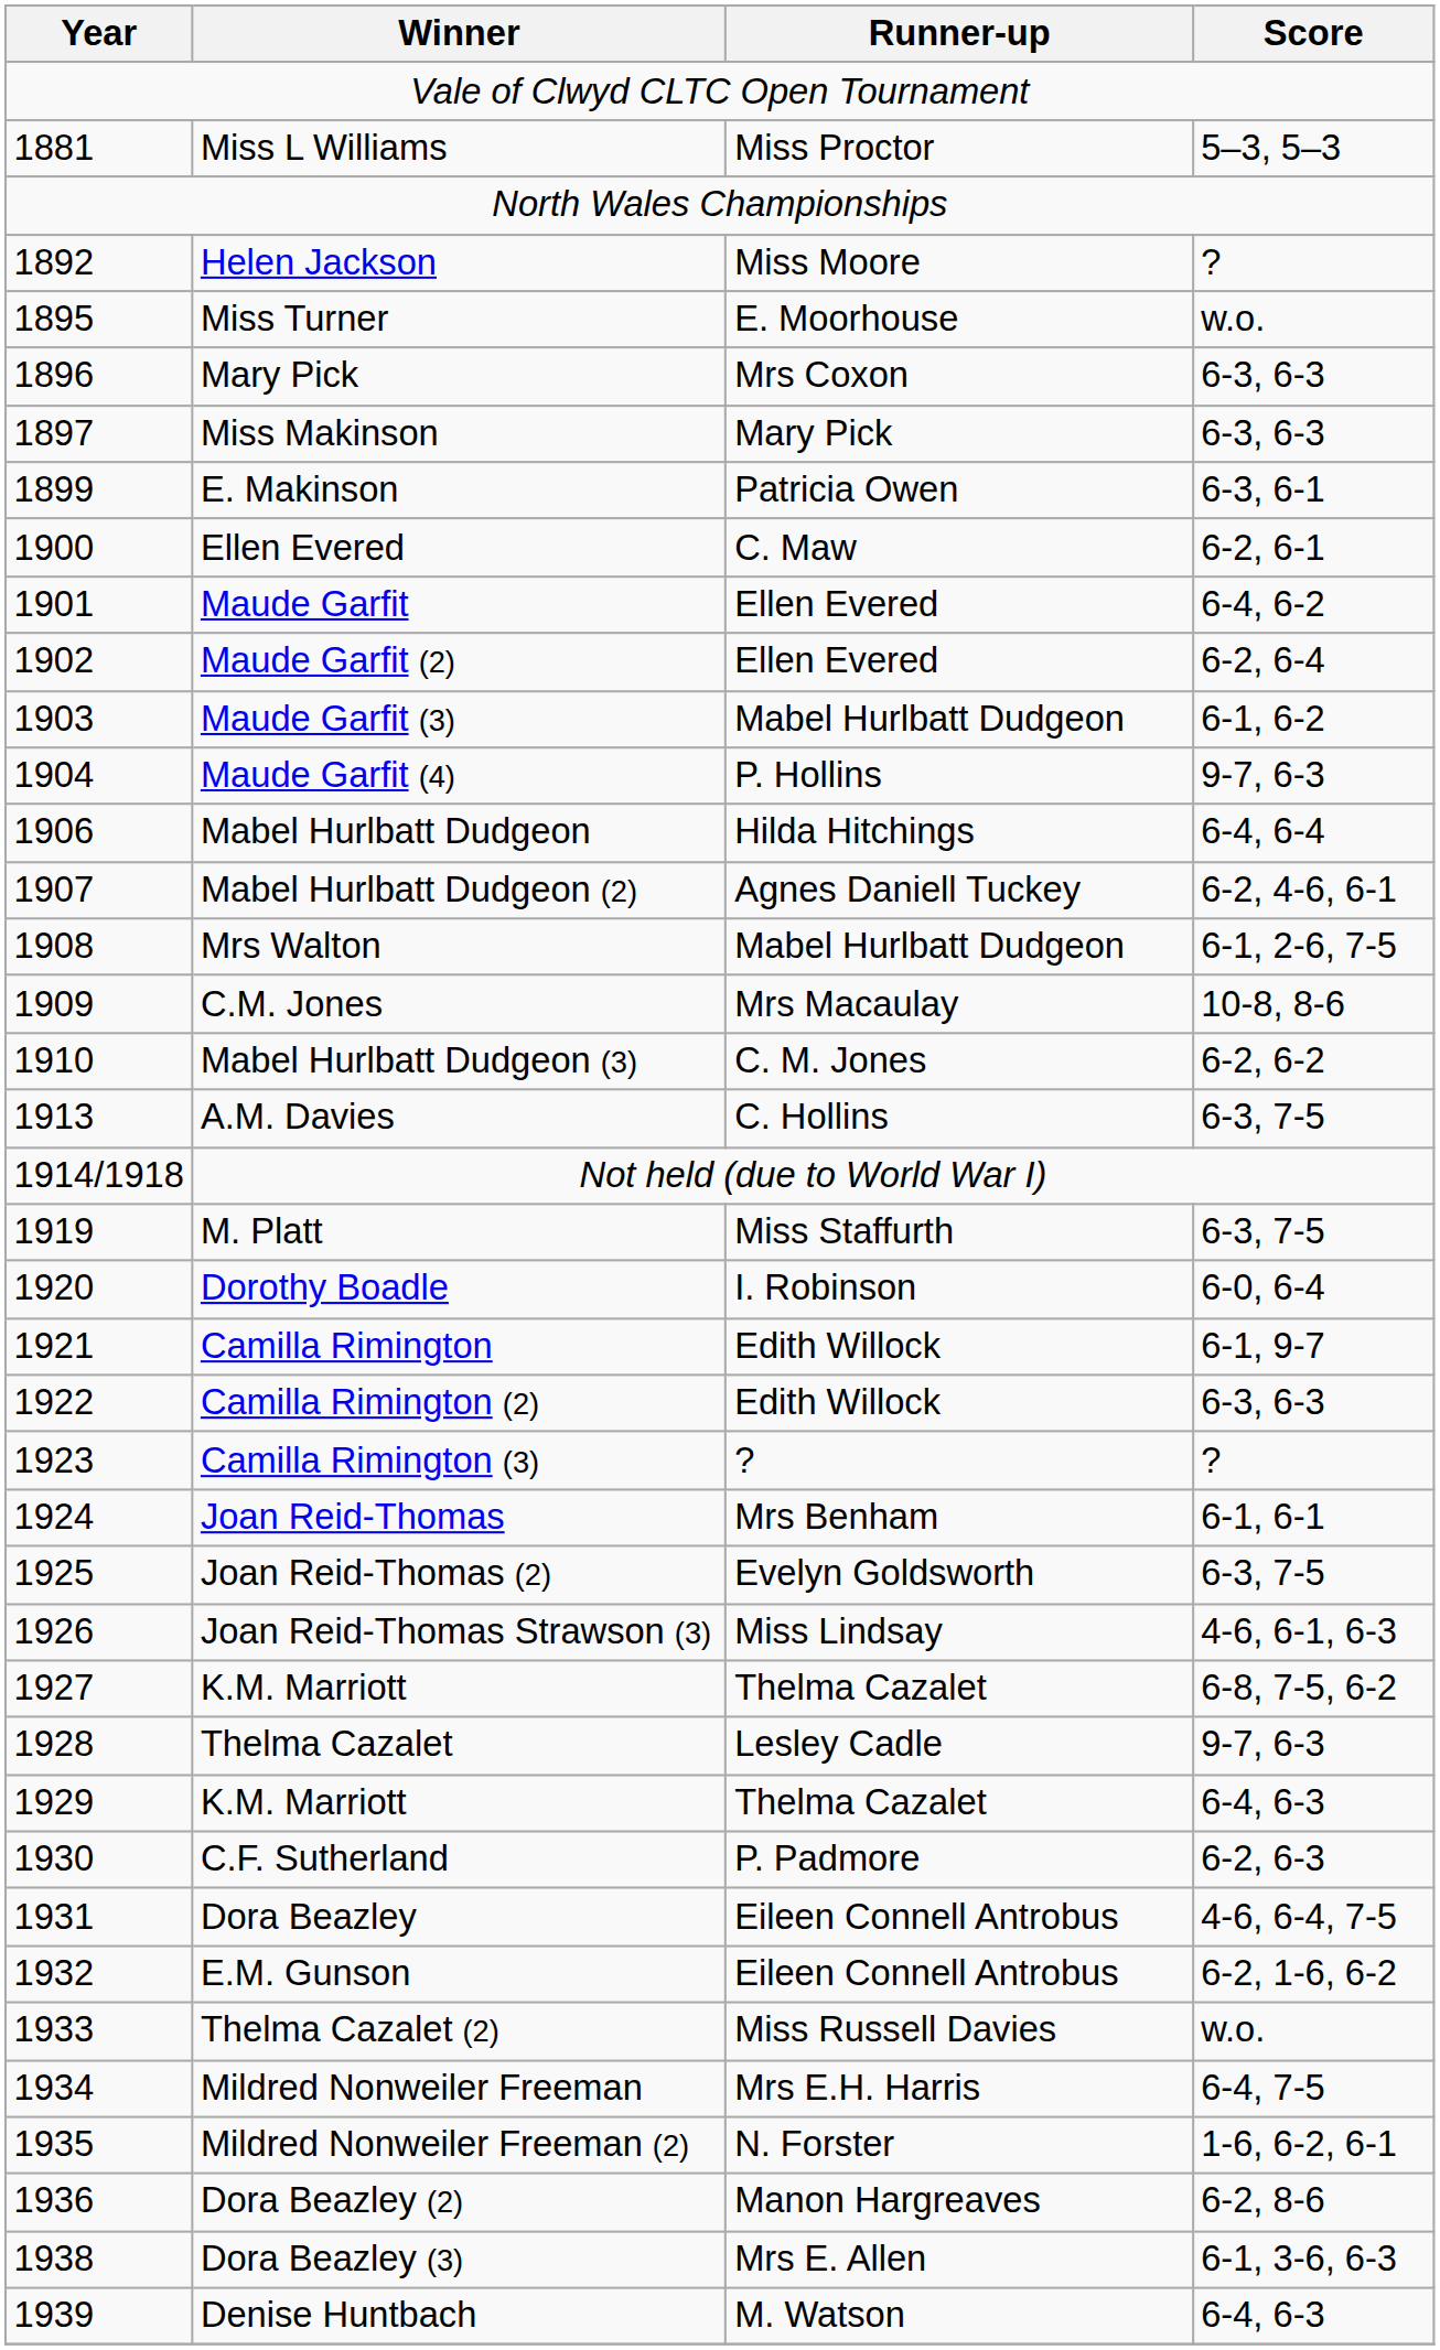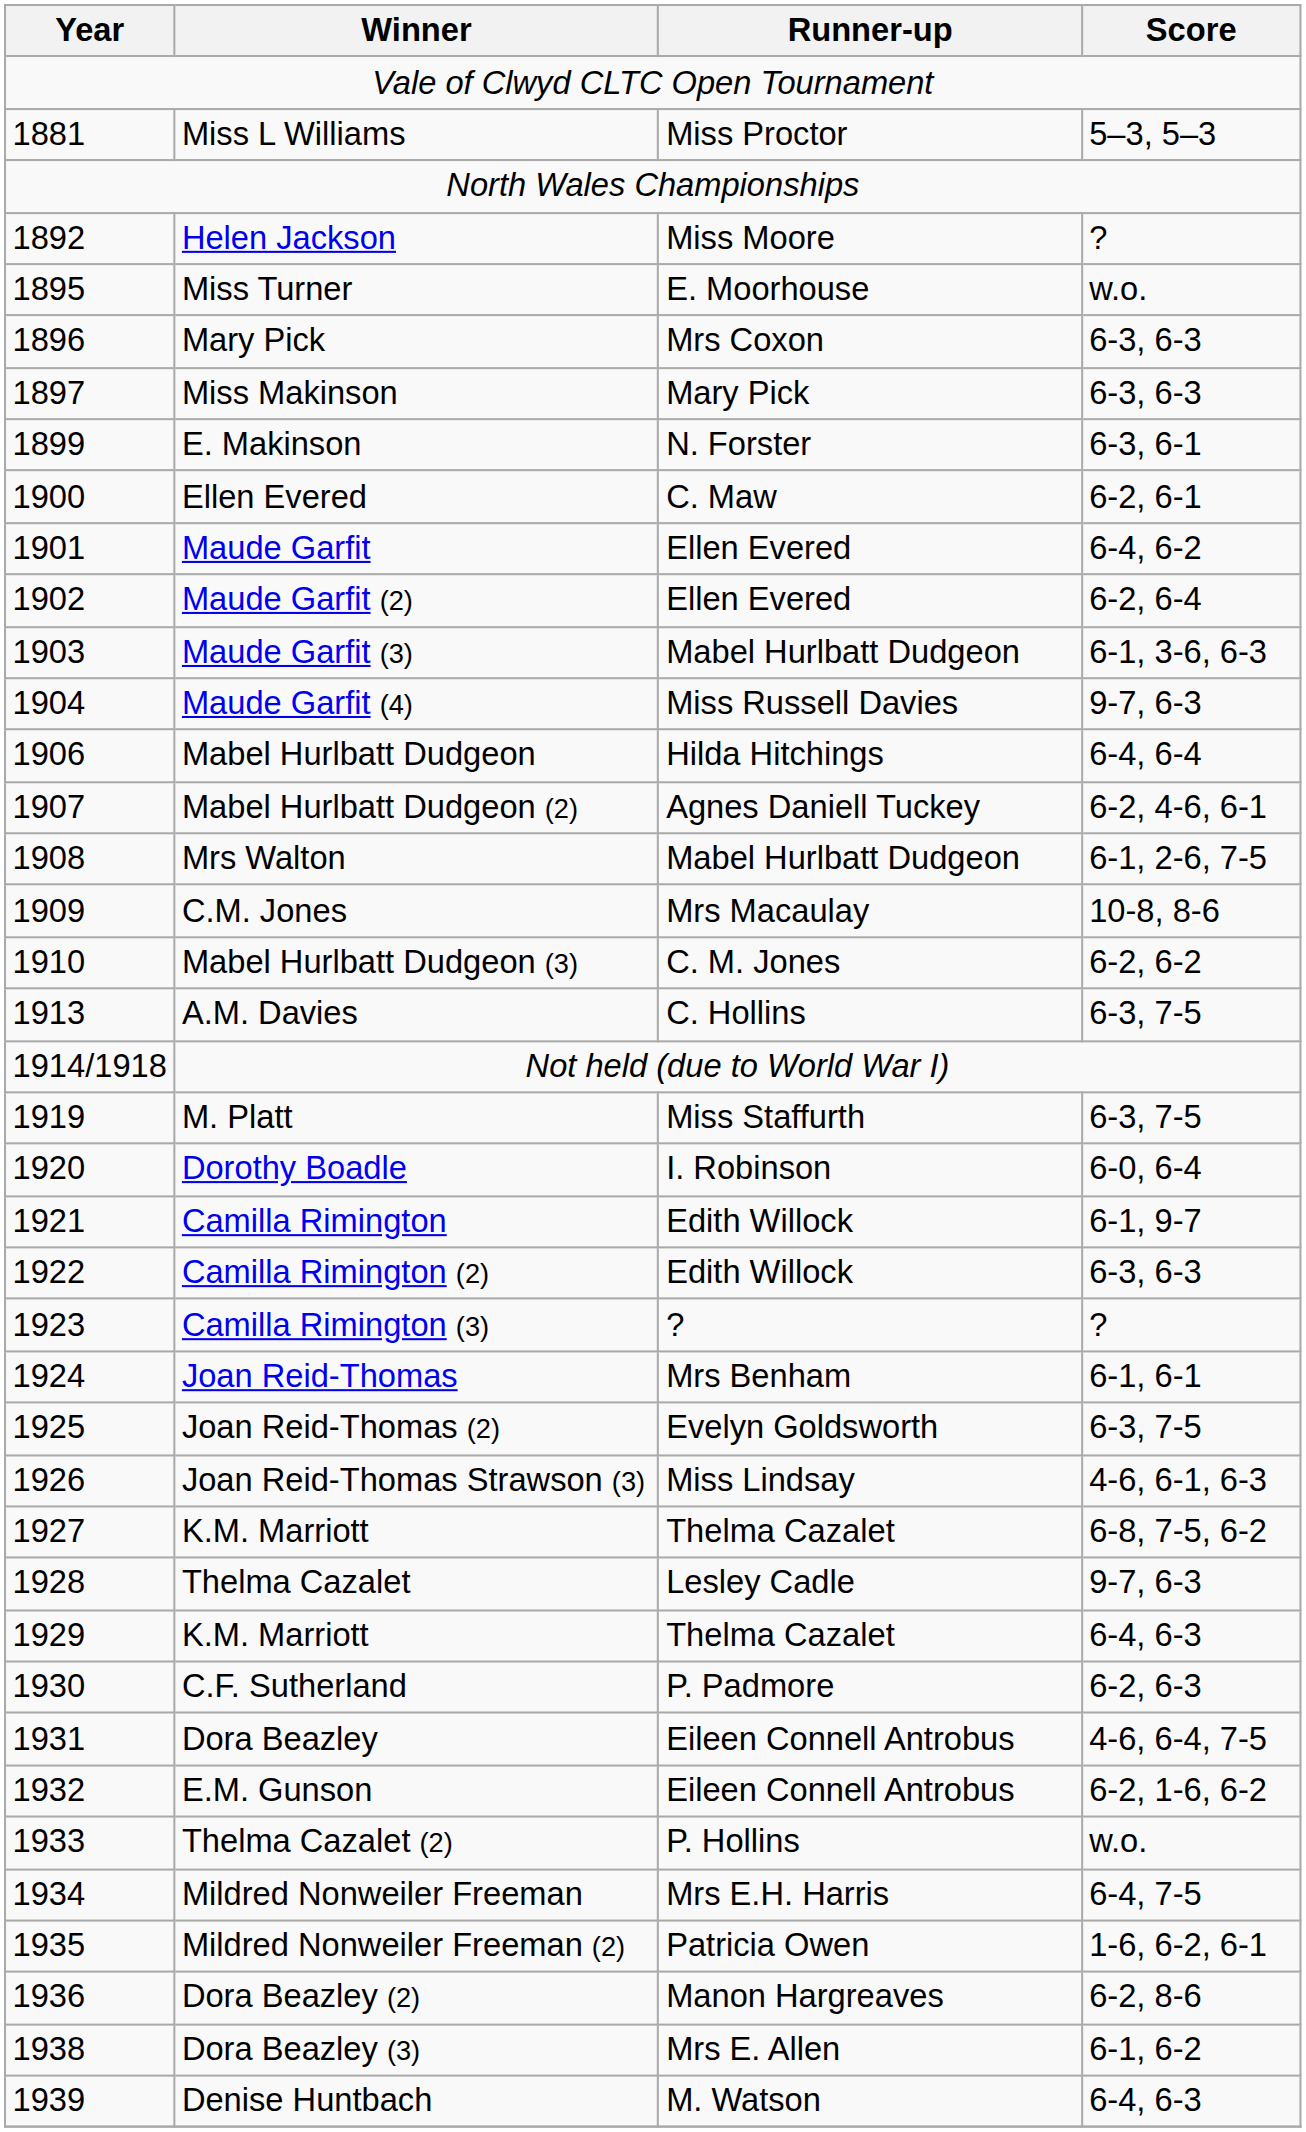 <table class="wikitable">
 <tr>
 <th style="width:60px;">Year</th>
 <th style="width:230px;">Winner</th>
 <th style="width:200px;">Runner-up</th>
 <th style="width:100px;">Score</th>
 </tr>
 <tr>
 <td colspan=4 align=center><em>Vale of Clwyd CLTC Open Tournament</em></td>
 </tr>
 <tr>
 <td>1881</td>
 <td> Miss L Williams</td>
 <td> Miss Proctor</td>
 <td>5–3, 5–3</td>
 </tr>
 <tr>
 <td colspan=4 align=center><em>North Wales Championships</em></td>
 </tr>
 <tr>
 <td>1892</td>
 <td> <a href='#'>Helen Jackson</a></td>
 <td>  Miss Moore</td>
 <td>?</td>
 </tr>
 <tr>
 <td>1895</td>
 <td> Miss Turner</td>
 <td> E. Moorhouse</td>
 <td>w.o.</td>
 </tr>
 <tr>
 <td>1896</td>
 <td> Mary Pick</td>
 <td> Mrs Coxon</td>
 <td>6-3, 6-3</td>
 </tr>
 <tr>
 <td>1897</td>
 <td> Miss Makinson</td>
 <td>  Mary Pick</td>
 <td>6-3, 6-3</td>
 </tr>
 <tr>
 <td>1899</td>
 <td> E. Makinson</td>
-<td> Patricia Owen</td>
+<td>  N. Forster</td>
 <td>6-3, 6-1</td>
 </tr>
 <tr>
 <td>1900</td>
 <td> Ellen Evered</td>
 <td>  C. Maw</td>
 <td>6-2, 6-1</td>
 </tr>
 <tr>
 <td>1901</td>
 <td> <a href='#'>Maude Garfit</a></td>
 <td> Ellen Evered</td>
 <td>6-4, 6-2</td>
 </tr>
 <tr>
 <td>1902</td>
 <td> <a href='#'>Maude Garfit</a> <small>(2)</small></td>
 <td> Ellen Evered</td>
 <td>6-2, 6-4</td>
 </tr>
 <tr>
 <td>1903</td>
 <td> <a href='#'>Maude Garfit</a> <small>(3)</small></td>
 <td> Mabel Hurlbatt Dudgeon</td>
-<td>6-1, 6-2</td>
+<td>6-1, 3-6, 6-3</td>
 </tr>
 <tr>
 <td>1904</td>
 <td> <a href='#'>Maude Garfit</a> <small>(4)</small></td>
-<td> P. Hollins</td>
+<td> Miss Russell Davies</td>
 <td>9-7, 6-3</td>
 </tr>
 <tr>
 <td>1906</td>
 <td> Mabel Hurlbatt Dudgeon</td>
 <td>  Hilda Hitchings</td>
 <td>6-4, 6-4</td>
 </tr>
 <tr>
 <td>1907</td>
 <td> Mabel Hurlbatt Dudgeon <small>(2)</small></td>
 <td>  Agnes Daniell Tuckey</td>
 <td>6-2, 4-6, 6-1</td>
 </tr>
 <tr>
 <td>1908</td>
 <td> Mrs Walton</td>
 <td> Mabel Hurlbatt Dudgeon</td>
 <td>6-1, 2-6, 7-5</td>
 </tr>
 <tr>
 <td>1909</td>
 <td> C.M. Jones</td>
 <td> Mrs Macaulay</td>
 <td>10-8, 8-6</td>
 </tr>
 <tr>
 <td>1910</td>
 <td> Mabel Hurlbatt Dudgeon <small>(3)</small></td>
 <td> C. M. Jones</td>
 <td>6-2, 6-2</td>
 </tr>
 <tr>
 <td>1913</td>
 <td> A.M. Davies</td>
 <td> C. Hollins</td>
 <td>6-3, 7-5</td>
 </tr>
 <tr>
 <td>1914/1918</td>
 <td colspan=4 align=center><em>Not held (due to World War I)</em></td>
 </tr>
 <tr>
 <td>1919</td>
 <td> M. Platt</td>
 <td> Miss Staffurth</td>
 <td>6-3, 7-5</td>
 </tr>
 <tr>
 <td>1920</td>
 <td> <a href='#'>Dorothy Boadle</a></td>
 <td> I. Robinson</td>
 <td>6-0, 6-4</td>
 </tr>
 <tr>
 <td>1921</td>
 <td> <a href='#'>Camilla Rimington</a></td>
 <td> Edith Willock</td>
 <td>6-1, 9-7</td>
 </tr>
 <tr>
 <td>1922</td>
 <td> <a href='#'>Camilla Rimington</a> <small>(2)</small></td>
 <td> Edith Willock</td>
 <td>6-3, 6-3</td>
 </tr>
 <tr>
 <td>1923</td>
 <td> <a href='#'>Camilla Rimington</a> <small>(3)</small></td>
 <td>?</td>
 <td>?</td>
 </tr>
 <tr>
 <td>1924</td>
 <td> <a href='#'>Joan Reid-Thomas</a></td>
 <td> Mrs Benham</td>
 <td>6-1, 6-1</td>
 </tr>
 <tr>
 <td>1925</td>
 <td> Joan Reid-Thomas <small>(2)</small></td>
 <td> Evelyn Goldsworth</td>
 <td>6-3, 7-5</td>
 </tr>
 <tr>
 <td>1926</td>
 <td> Joan Reid-Thomas Strawson <small>(3)</small></td>
 <td> Miss Lindsay</td>
 <td>4-6, 6-1, 6-3</td>
 </tr>
 <tr>
 <td>1927</td>
 <td> K.M. Marriott</td>
 <td> Thelma Cazalet</td>
 <td>6-8, 7-5, 6-2</td>
 </tr>
 <tr>
 <td>1928</td>
 <td> Thelma Cazalet</td>
 <td> Lesley Cadle</td>
 <td>9-7, 6-3</td>
 </tr>
 <tr>
 <td>1929</td>
 <td> K.M. Marriott</td>
 <td> Thelma Cazalet</td>
 <td>6-4, 6-3</td>
 </tr>
 <tr>
 <td>1930</td>
 <td> C.F. Sutherland</td>
 <td> P. Padmore</td>
 <td>6-2, 6-3</td>
 </tr>
 <tr>
 <td>1931</td>
 <td> Dora Beazley</td>
 <td> Eileen Connell Antrobus</td>
 <td>4-6, 6-4, 7-5</td>
 </tr>
 <tr>
 <td>1932</td>
 <td> E.M. Gunson</td>
 <td> Eileen Connell Antrobus</td>
 <td>6-2, 1-6, 6-2</td>
 </tr>
 <tr>
 <td>1933</td>
 <td> Thelma Cazalet <small>(2)</small></td>
-<td> Miss Russell Davies</td>
+<td> P. Hollins</td>
 <td>w.o.</td>
 </tr>
 <tr>
 <td>1934</td>
 <td> Mildred Nonweiler Freeman</td>
 <td> Mrs E.H. Harris</td>
 <td>6-4, 7-5</td>
 </tr>
 <tr>
 <td>1935</td>
 <td> Mildred Nonweiler Freeman <small>(2)</small></td>
-<td>  N. Forster</td>
+<td> Patricia Owen</td>
 <td>1-6, 6-2, 6-1</td>
 </tr>
 <tr>
 <td>1936</td>
 <td> Dora Beazley <small>(2)</small></td>
 <td> Manon Hargreaves</td>
 <td>6-2, 8-6</td>
 </tr>
 <tr>
 <td>1938</td>
 <td> Dora Beazley <small>(3)</small></td>
 <td> Mrs E. Allen</td>
-<td>6-1, 3-6, 6-3</td>
+<td>6-1, 6-2</td>
 </tr>
 <tr>
 <td>1939</td>
 <td> Denise Huntbach</td>
 <td> M. Watson</td>
 <td>6-4, 6-3</td>
 </tr>
 <tr>
 </tr>
 </table>
